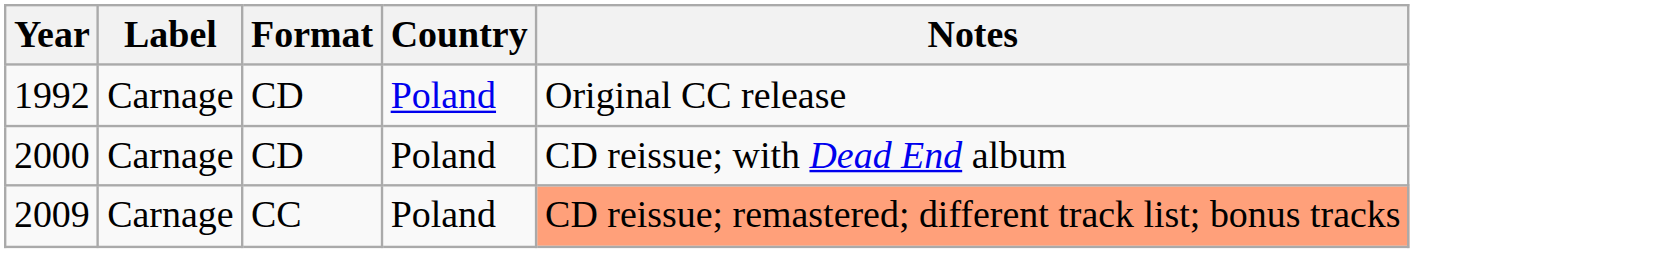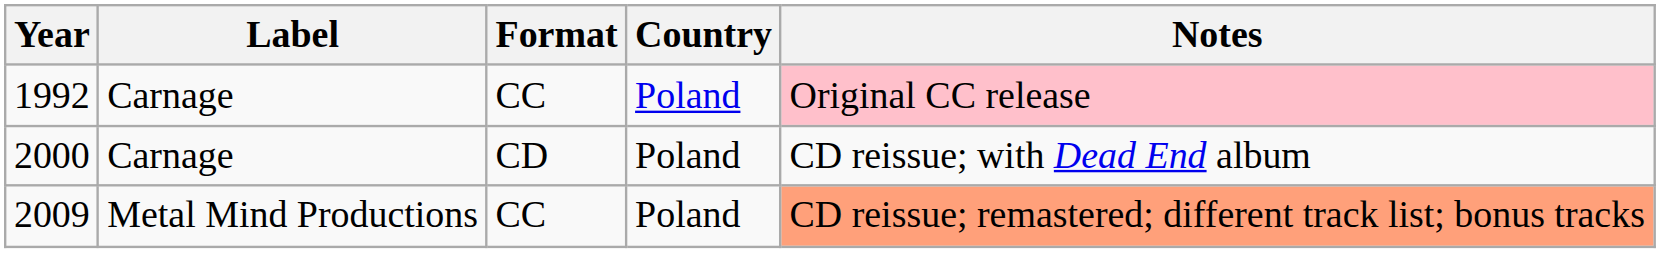 <table class="wikitable">
 <tr>
 <th>Year</th>
 <th>Label</th>
 <th>Format</th>
 <th>Country</th>
 <th>Notes</th>
 </tr>
 <tr>
 <td>1992</td>
 <td>Carnage</td>
-<td>CD</td>
+<td>CC</td>
 <td><a href='#'>Poland</a></td>
-<td>Original CC release</td>
+<td style="background: pink;">Original CC release</td>
 </tr>
 <tr>
 <td>2000</td>
 <td>Carnage</td>
 <td>CD</td>
 <td>Poland</td>
 <td>CD reissue; with <em><a href='#'>Dead End</a></em> album</td>
 </tr>
 <tr>
 <td>2009</td>
-<td>Carnage</td>
+<td>Metal Mind Productions</td>
 <td>CC</td>
 <td>Poland</td>
 <td style="background: lightsalmon;">CD reissue; remastered; different track list; bonus tracks</td>
 </tr>
 </table>
